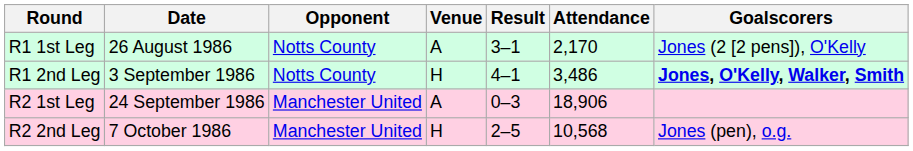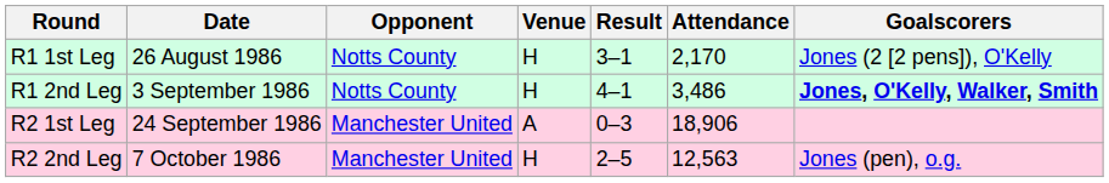 <table class="wikitable">
 <tr>
 <th>Round</th>
 <th>Date</th>
 <th>Opponent</th>
 <th>Venue</th>
 <th>Result</th>
 <th>Attendance</th>
 <th>Goalscorers</th>
 </tr>
 <tr style="background-color: #d0ffe3;">
 <td>R1 1st Leg</td>
 <td>26 August 1986</td>
 <td><a href='#'>Notts County</a></td>
-<td>A</td>
+<td>H</td>
 <td>3–1</td>
 <td>2,170</td>
 <td><a href='#'>Jones</a> (2 [2 pens]), <a href='#'>O'Kelly</a></td>
 </tr>
 <tr style="background-color: #d0ffe3;">
 <td>R1 2nd Leg</td>
 <td>3 September 1986</td>
 <td><a href='#'>Notts County</a></td>
 <td>H</td>
 <td>4–1</td>
 <td>3,486</td>
 <td><strong><a href='#'>Jones</a>, <a href='#'>O'Kelly</a>, <a href='#'>Walker</a>, <a href='#'>Smith</a></strong></td>
 </tr>
 <tr style="background-color: #ffd0e3;">
 <td>R2 1st Leg</td>
 <td>24 September 1986</td>
 <td><a href='#'>Manchester United</a></td>
 <td>A</td>
 <td>0–3</td>
 <td>18,906</td>
 <td></td>
 </tr>
 <tr style="background-color: #ffd0e3;">
 <td>R2 2nd Leg</td>
 <td>7 October 1986</td>
 <td><a href='#'>Manchester United</a></td>
 <td>H</td>
 <td>2–5</td>
-<td>10,568</td>
+<td>12,563</td>
 <td><a href='#'>Jones</a> (pen), <a href='#'>o.g.</a></td>
 </tr>
 </table>
